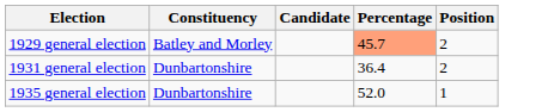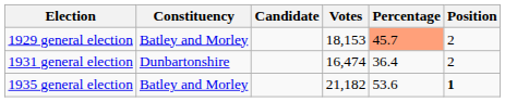 <table class="wikitable sortable">
 <tr>
 <th>Election</th>
 <th>Constituency</th>
 <th>Candidate</th>
+<th>Votes</th>
 <th>Percentage</th>
 <th>Position</th>
 </tr>
 <tr>
 <td><a href='#'>1929 general election</a></td>
 <td><a href='#'>Batley and Morley</a></td>
 <td></td>
+<td>18,153</td>
 <td style="background: lightsalmon;">45.7</td>
 <td>2</td>
 </tr>
 <tr>
 <td><a href='#'>1931 general election</a></td>
 <td><a href='#'>Dunbartonshire</a></td>
 <td></td>
+<td>16,474</td>
 <td>36.4</td>
 <td>2</td>
 </tr>
 <tr>
 <td><a href='#'>1935 general election</a></td>
-<td><a href='#'>Dunbartonshire</a></td>
+<td><a href='#'>Batley and Morley</a></td>
 <td></td>
-<td>52.0</td>
-<td>1</td>
+<td>21,182</td>
+<td>53.6</td>
+<td><strong>1</strong></td>
 </tr>
 </table>
